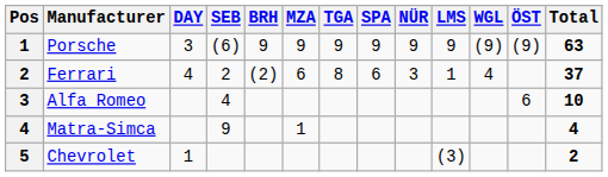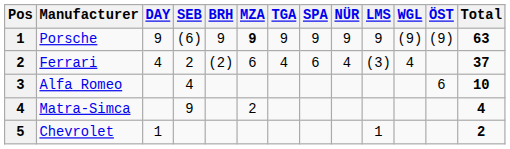 <table class="wikitable" style="font-size: 90%;">
 <tr>
 <th>Pos</th>
 <th>Manufacturer</th>
 <th> <a href='#'>DAY</a></th>
 <th> <a href='#'>SEB</a></th>
 <th> <a href='#'>BRH</a></th>
 <th> <a href='#'>MZA</a></th>
 <th> <a href='#'>TGA</a></th>
 <th> <a href='#'>SPA</a></th>
 <th> <a href='#'>NÜR</a></th>
 <th> <a href='#'>LMS</a></th>
 <th> <a href='#'>WGL</a></th>
 <th> <a href='#'>ÖST</a></th>
 <th>Total</th>
 </tr>
 <tr>
 <th>1 </th>
 <td> <a href='#'>Porsche</a></td>
-<td align=center>3</td>
+<td align=center>9</td>
 <td align=center>(6)</td>
 <td align=center>9</td>
-<td align=center>9</td>
+<td align=center><strong>9</strong></td>
 <td align=center>9</td>
 <td align=center>9</td>
 <td align=center>9</td>
 <td align=center>9</td>
 <td align=center>(9)</td>
 <td align=center>(9)</td>
 <td align=center><strong>63</strong></td>
 </tr>
 <tr>
 <th>2 </th>
 <td> <a href='#'>Ferrari</a></td>
 <td align=center>4</td>
 <td align=center>2</td>
 <td align=center>(2)</td>
 <td align=center>6</td>
-<td align=center>8</td>
+<td align=center>4</td>
 <td align=center>6</td>
-<td align=center>3</td>
-<td align=center>1</td>
+<td align=center>4</td>
+<td align=center>(3)</td>
 <td align=center>4</td>
 <td></td>
 <td align=center><strong>37</strong></td>
 </tr>
 <tr>
 <th>3 </th>
 <td> <a href='#'>Alfa Romeo</a></td>
 <td></td>
 <td align=center>4</td>
 <td></td>
 <td></td>
 <td></td>
 <td></td>
 <td></td>
 <td></td>
 <td></td>
 <td align=center>6</td>
 <td align=center><strong>10</strong></td>
 </tr>
 <tr>
 <th>4 </th>
 <td> <a href='#'>Matra-Simca</a></td>
 <td></td>
 <td align=center>9</td>
 <td></td>
-<td align=center>1</td>
+<td align=center>2</td>
 <td></td>
 <td></td>
 <td></td>
 <td></td>
 <td></td>
 <td></td>
 <td align=center><strong>4</strong></td>
 </tr>
 <tr>
 <th>5 </th>
 <td> <a href='#'>Chevrolet</a></td>
 <td align=center>1</td>
 <td></td>
 <td></td>
 <td></td>
 <td></td>
 <td></td>
 <td></td>
-<td align=center>(3)</td>
+<td align=center>1</td>
 <td></td>
 <td></td>
 <td align=center><strong>2</strong></td>
 </tr>
 </table>
